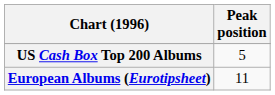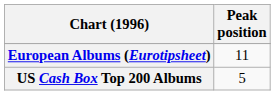 <table class="wikitable sortable plainrowheaders" style="text-align:center">
 <tr>
 <th scope="col">Chart (1996)</th>
 <th scope="col">Peak<br>position</th>
 </tr>
 <tr>
 </tr>
 <tr>
 </tr>
 <tr>
 </tr>
 <tr>
 </tr>
 <tr>
 </tr>
 <tr>
 </tr>
 <tr>
 </tr>
 <tr>
 </tr>
 <tr>
 </tr>
 <tr>
 </tr>
 <tr>
 </tr>
 <tr>
 </tr>
 <tr>
 </tr>
 <tr>
+<th scope="row"><a href='#'>European Albums</a> (<em><a href='#'>Eurotipsheet</a></em>)</th>
+<td align="center">11</td>
+</tr>
+<tr>
 <th scope="row">US <em><a href='#'>Cash Box</a></em> Top 200 Albums</th>
 <td align="center">5</td>
 </tr>
-<tr>
-<th scope="row"><a href='#'>European Albums</a> (<em><a href='#'>Eurotipsheet</a></em>)</th>
-<td align="center">11</td>
-</tr>
 </table>
